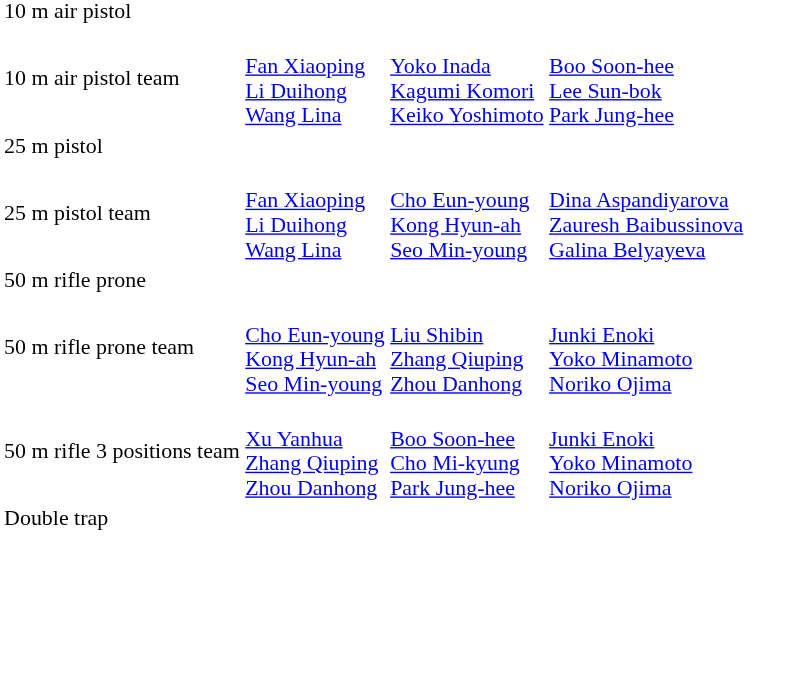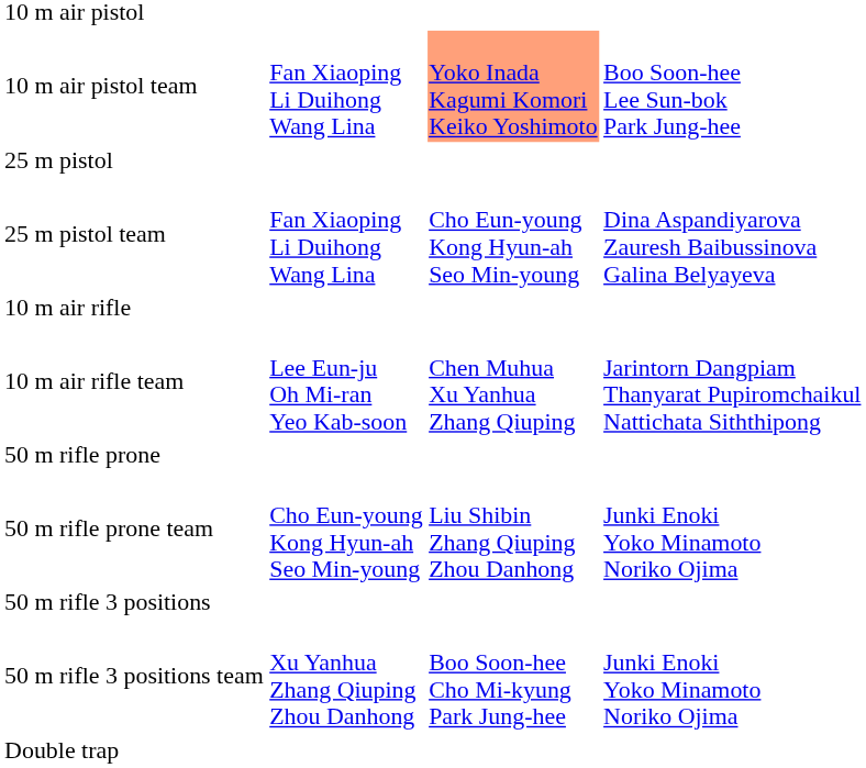 <table>
 <tr>
 <td>10 m air pistol</td>
 <td></td>
 <td></td>
 <td></td>
 </tr>
 <tr>
 <td>10 m air pistol team</td>
 <td><br><a href='#'>Fan Xiaoping</a><br><a href='#'>Li Duihong</a><br><a href='#'>Wang Lina</a></td>
-<td><br><a href='#'>Yoko Inada</a><br><a href='#'>Kagumi Komori</a><br><a href='#'>Keiko Yoshimoto</a></td>
+<td style="background: lightsalmon;"><br><a href='#'>Yoko Inada</a><br><a href='#'>Kagumi Komori</a><br><a href='#'>Keiko Yoshimoto</a></td>
 <td><br><a href='#'>Boo Soon-hee</a><br><a href='#'>Lee Sun-bok</a><br><a href='#'>Park Jung-hee</a></td>
 </tr>
 <tr>
 <td>25 m pistol</td>
 <td></td>
 <td></td>
 <td></td>
 </tr>
 <tr>
 <td>25 m pistol team</td>
 <td><br><a href='#'>Fan Xiaoping</a><br><a href='#'>Li Duihong</a><br><a href='#'>Wang Lina</a></td>
 <td><br><a href='#'>Cho Eun-young</a><br><a href='#'>Kong Hyun-ah</a><br><a href='#'>Seo Min-young</a></td>
 <td><br><a href='#'>Dina Aspandiyarova</a><br><a href='#'>Zauresh Baibussinova</a><br><a href='#'>Galina Belyayeva</a></td>
 </tr>
 <tr>
+<td>10 m air rifle</td>
+<td></td>
+<td></td>
+<td></td>
+</tr>
+<tr>
+<td>10 m air rifle team</td>
+<td><br><a href='#'>Lee Eun-ju</a><br><a href='#'>Oh Mi-ran</a><br><a href='#'>Yeo Kab-soon</a></td>
+<td><br><a href='#'>Chen Muhua</a><br><a href='#'>Xu Yanhua</a><br><a href='#'>Zhang Qiuping</a></td>
+<td><br><a href='#'>Jarintorn Dangpiam</a><br><a href='#'>Thanyarat Pupiromchaikul</a><br><a href='#'>Nattichata Siththipong</a></td>
+</tr>
+<tr>
 <td>50 m rifle prone</td>
 <td></td>
 <td></td>
 <td></td>
 </tr>
 <tr>
 <td>50 m rifle prone team</td>
 <td><br><a href='#'>Cho Eun-young</a><br><a href='#'>Kong Hyun-ah</a><br><a href='#'>Seo Min-young</a></td>
 <td><br><a href='#'>Liu Shibin</a><br><a href='#'>Zhang Qiuping</a><br><a href='#'>Zhou Danhong</a></td>
 <td><br><a href='#'>Junki Enoki</a><br><a href='#'>Yoko Minamoto</a><br><a href='#'>Noriko Ojima</a></td>
+</tr>
+<tr>
+<td>50 m rifle 3 positions</td>
+<td></td>
+<td></td>
+<td></td>
 </tr>
 <tr>
 <td>50 m rifle 3 positions team</td>
 <td><br><a href='#'>Xu Yanhua</a><br><a href='#'>Zhang Qiuping</a><br><a href='#'>Zhou Danhong</a></td>
 <td><br><a href='#'>Boo Soon-hee</a><br><a href='#'>Cho Mi-kyung</a><br><a href='#'>Park Jung-hee</a></td>
 <td><br><a href='#'>Junki Enoki</a><br><a href='#'>Yoko Minamoto</a><br><a href='#'>Noriko Ojima</a></td>
 </tr>
 <tr>
 <td>Double trap</td>
 <td></td>
 <td></td>
 <td></td>
 </tr>
 </table>
